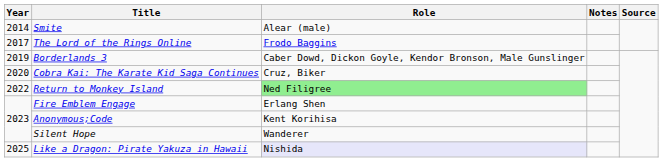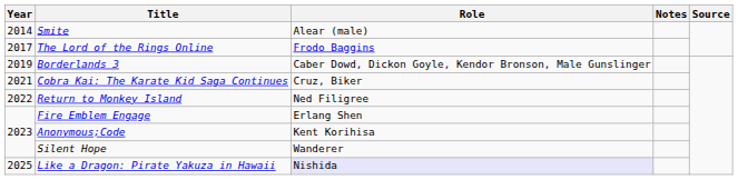 <table class="wikitable sortable plainrowheaders">
 <tr>
 <th>Year</th>
 <th>Title</th>
 <th>Role</th>
 <th class="unsortable">Notes</th>
 <th class="unsortable">Source</th>
 </tr>
 <tr>
 <td>2014</td>
 <td><em><a href='#'>Smite</a></em></td>
 <td>Alear (male)</td>
 <td></td>
 <td rowspan="2"></td>
 </tr>
 <tr>
 <td>2017</td>
 <td><em><a href='#'>The Lord of the Rings Online</a></em></td>
 <td><a href='#'>Frodo Baggins</a></td>
 <td></td>
 </tr>
 <tr>
 <td>2019</td>
 <td><em><a href='#'>Borderlands 3</a></em></td>
 <td>Caber Dowd, Dickon Goyle, Kendor Bronson, Male Gunslinger</td>
 <td></td>
 <td rowspan="7"></td>
 </tr>
 <tr>
-<td>2020</td>
+<td>2021</td>
 <td><em><a href='#'>Cobra Kai: The Karate Kid Saga Continues</a></em></td>
 <td>Cruz, Biker</td>
 <td></td>
 </tr>
 <tr>
 <td>2022</td>
 <td><em><a href='#'>Return to Monkey Island</a></em></td>
-<td style="background: lightgreen;">Ned Filigree</td>
+<td>Ned Filigree</td>
 <td></td>
 </tr>
 <tr>
 <td rowspan="3">2023</td>
 <td><em><a href='#'>Fire Emblem Engage</a></em></td>
 <td>Erlang Shen</td>
 <td></td>
 </tr>
 <tr>
 <td><em><a href='#'>Anonymous;Code</a></em></td>
 <td>Kent Korihisa</td>
 <td></td>
 </tr>
 <tr>
 <td><em>Silent Hope</em></td>
 <td>Wanderer</td>
 <td></td>
 </tr>
 <tr>
 <td>2025</td>
 <td><a href='#'><em>Like a Dragon: Pirate Yakuza in Hawaii</em></a></td>
 <td style="background: lavender;">Nishida</td>
 <td></td>
 </tr>
 </table>
